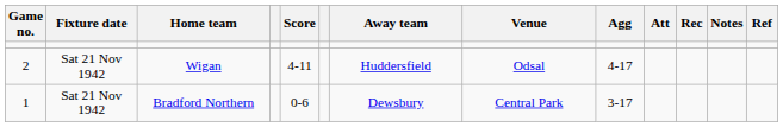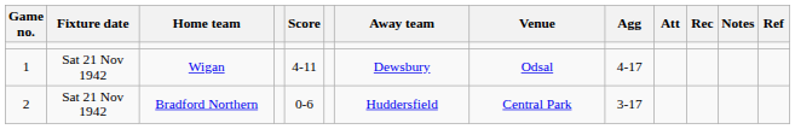 <table class="wikitable" style="text-align:center;">
 <tr>
 <th width=20 abbr="No">Game no.</th>
 <th width=100 abbr="Date">Fixture date</th>
 <th width=150 abbr="Home team">Home team</th>
 <th width=5 abbr="space"></th>
 <th width=20 abbr="Score">Score</th>
 <th width=5 abbr="space"></th>
 <th width=150 abbr="Away team">Away team</th>
 <th width=150 abbr="Venue">Venue</th>
 <th width=50 abbr="agg">Agg</th>
 <th width=30 abbr="Att">Att</th>
 <th width=30 abbr="Rec">Rec</th>
 <th width=20 abbr="Notes">Notes</th>
 <th width=30 abbr="Ref">Ref</th>
 </tr>
 <tr>
 <td></td>
 <td></td>
 <td></td>
 <td></td>
 <td></td>
 <td></td>
 <td></td>
 <td></td>
 <td></td>
 <td></td>
 <td></td>
 <td></td>
 </tr>
 <tr>
-<td>2</td>
+<td>1</td>
 <td>Sat 21 Nov 1942</td>
 <td><a href='#'>Wigan</a></td>
 <td></td>
 <td>4-11</td>
 <td></td>
-<td><a href='#'>Huddersfield</a></td>
+<td><a href='#'>Dewsbury</a></td>
 <td><a href='#'>Odsal</a></td>
 <td>4-17</td>
 <td></td>
 <td></td>
 <td></td>
 <td></td>
 </tr>
 <tr>
-<td>1</td>
+<td>2</td>
 <td>Sat 21 Nov 1942</td>
 <td><a href='#'>Bradford Northern</a></td>
 <td></td>
 <td>0-6</td>
 <td></td>
-<td><a href='#'>Dewsbury</a></td>
+<td><a href='#'>Huddersfield</a></td>
 <td><a href='#'>Central Park</a></td>
 <td>3-17</td>
 <td></td>
 <td></td>
 <td></td>
 <td></td>
 </tr>
 </table>
